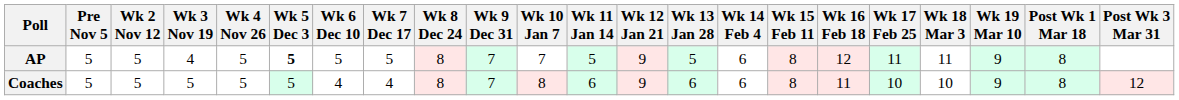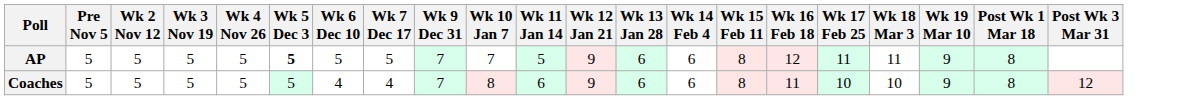 <table class="wikitable" style="white-space:nowrap;">
 <tr>
 <th>Poll</th>
 <th>Pre<br>Nov 5</th>
 <th>Wk 2<br>Nov 12</th>
 <th>Wk 3<br>Nov 19</th>
 <th>Wk 4<br>Nov 26</th>
 <th>Wk 5<br>Dec 3</th>
 <th>Wk 6<br>Dec 10</th>
 <th>Wk 7<br>Dec 17</th>
-<th>Wk 8<br>Dec 24</th>
 <th>Wk 9<br>Dec 31</th>
 <th>Wk 10<br>Jan 7</th>
 <th>Wk 11<br>Jan 14</th>
 <th>Wk 12<br>Jan 21</th>
 <th>Wk 13<br>Jan 28</th>
 <th>Wk 14<br>Feb 4</th>
 <th>Wk 15<br>Feb 11</th>
 <th>Wk 16<br>Feb 18</th>
 <th>Wk 17<br>Feb 25</th>
 <th>Wk 18<br>Mar 3</th>
 <th>Wk 19<br>Mar 10</th>
 <th>Post Wk 1<br>Mar 18</th>
 <th>Post Wk 3<br>Mar 31</th>
 </tr>
 <tr style="text-align:center;">
 <th>AP</th>
 <td style="background:#FFF;">5</td>
 <td style="background:#FFF;">5</td>
-<td style="background:#FFF;">4</td>
+<td style="background:#FFF;">5</td>
 <td style="background:#FFF;">5</td>
 <td style="background:#FFF"><strong>5</strong></td>
 <td style="background:#FFF;">5</td>
 <td style="background:#FFF;">5</td>
-<td style="background:#FFE6E6;">8</td>
 <td style="background:#D8FFEB;">7</td>
 <td style="background:#FFF;">7</td>
 <td style="background:#D8FFEB;">5</td>
 <td style="background:#FFE6E6;">9</td>
-<td style="background:#D8FFEB;">5</td>
+<td style="background:#D8FFEB;">6</td>
 <td style="background:#FFF;">6</td>
 <td style="background:#FFE6E6;">8</td>
 <td style="background:#FFE6E6;">12</td>
 <td style="background:#D8FFEB;">11</td>
 <td style="background:#FFF;">11</td>
 <td style="background:#D8FFEB;">9</td>
 <td style="background:#D8FFEB;">8</td>
 <td style="background:#FFF;"></td>
 </tr>
 <tr style="text-align:center;">
 <th>Coaches</th>
 <td style="background:#FFF;">5</td>
 <td style="background:#FFF;">5</td>
 <td style="background:#FFF;">5</td>
 <td style="background:#FFF;">5</td>
 <td style="background:#D8FFEB;">5</td>
 <td style="background:#FFF;">4</td>
 <td style="background:#FFF;">4</td>
-<td style="background:#FFE6E6;">8</td>
 <td style="background:#D8FFEB;">7</td>
 <td style="background:#FFE6E6;">8</td>
 <td style="background:#D8FFEB;">6</td>
 <td style="background:#FFE6E6;">9</td>
 <td style="background:#D8FFEB;">6</td>
 <td style="background:#FFF;">6</td>
 <td style="background:#FFE6E6;">8</td>
 <td style="background:#FFE6E6;">11</td>
 <td style="background:#D8FFEB;">10</td>
 <td style="background:#FFF;">10</td>
 <td style="background:#D8FFEB;">9</td>
 <td style="background:#D8FFEB;">8</td>
 <td style="background:#FFE6E6;">12</td>
 </tr>
 </table>
